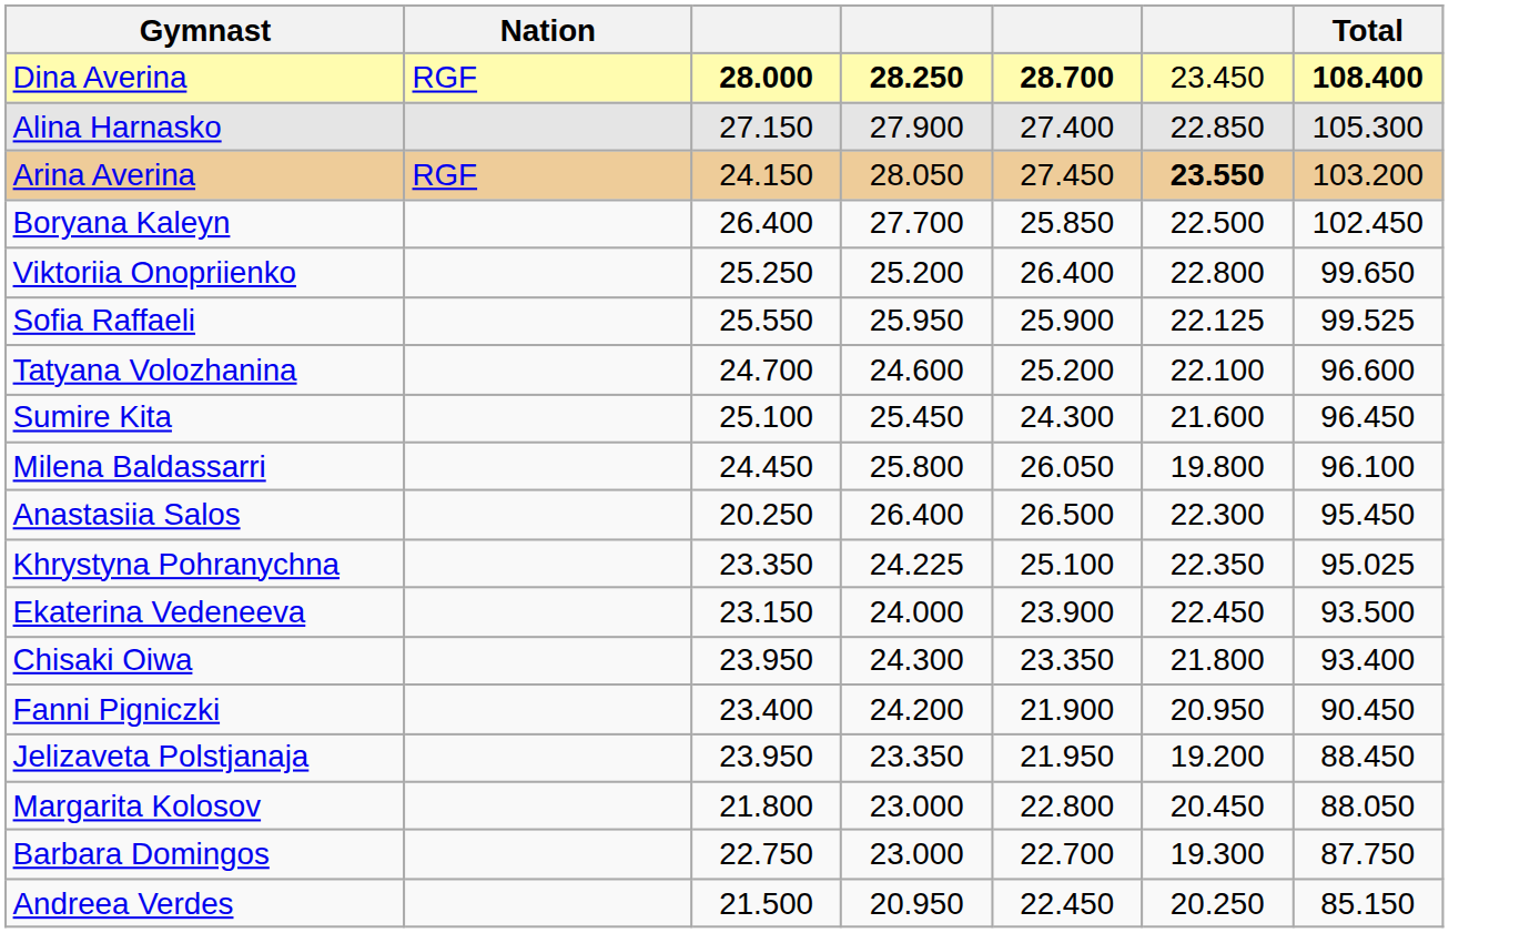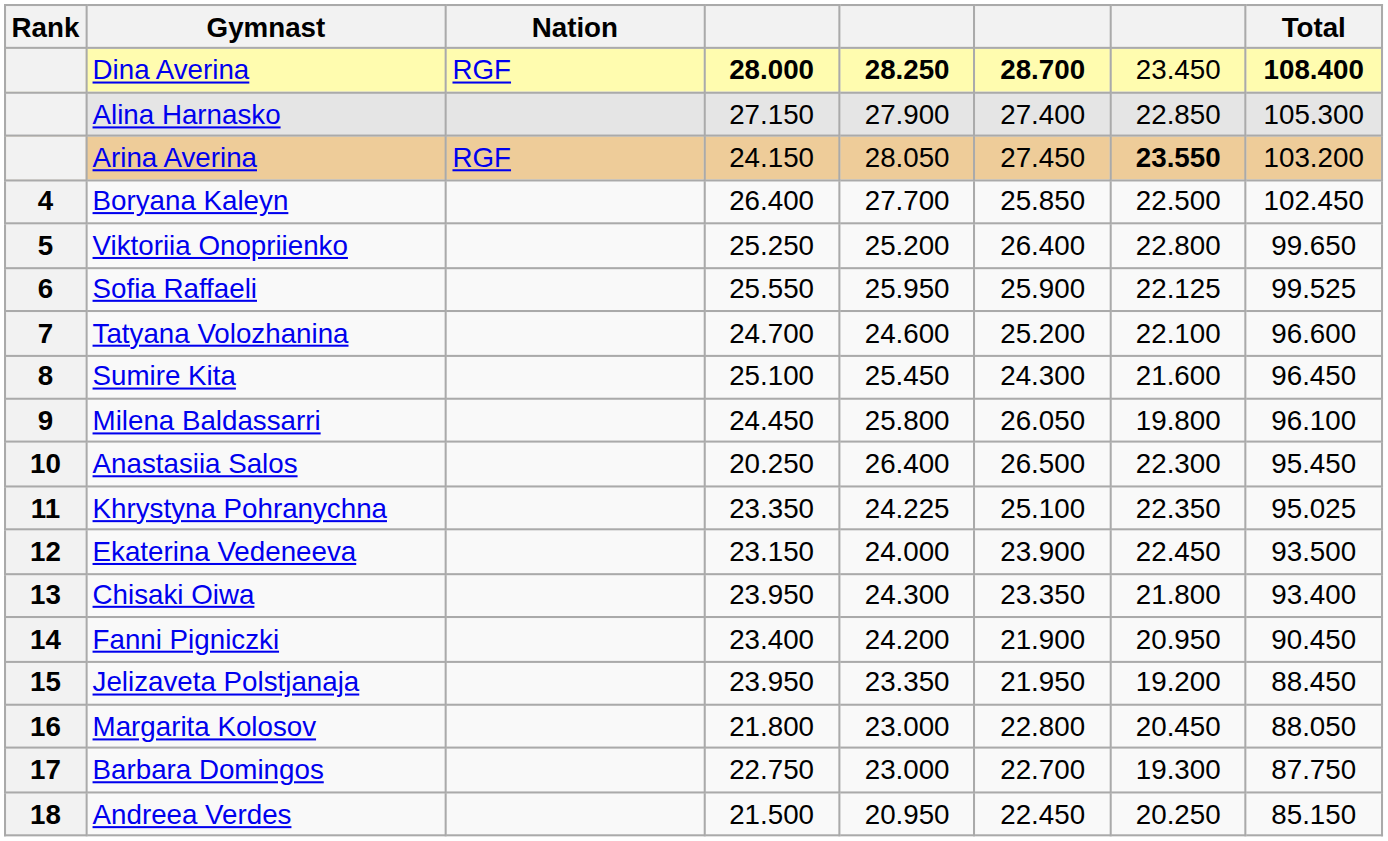 <table class="wikitable sortable" style="text-align:center; font-size:85%">
 <tr>
+<th scope="col" style="width:20px;">Rank</th>
 <th ! scope="col" style="width:170px;">Gymnast</th>
 <th ! scope="col" style="width:120px;">Nation</th>
 <th scope="col" style="width:60px;" !></th>
 <th scope="col" style="width:60px;" !></th>
 <th scope="col" style="width:60px;" !></th>
 <th ! scope="col" style="width:60px;"></th>
 <th ! scope="col" style="width:60px;">Total</th>
 </tr>
 <tr |- bgcolor=fffcaf>
+<th scope=row></th>
 <td align=left><a href='#'>Dina Averina</a></td>
 <td style="text-align:left;"><a href='#'>RGF</a></td>
 <td><strong>28.000</strong></td>
 <td><strong>28.250</strong></td>
 <td><strong>28.700</strong></td>
 <td>23.450</td>
 <td><strong>108.400</strong></td>
 </tr>
 <tr |- bgcolor=e5e5e5>
+<th scope=row></th>
 <td align=left><a href='#'>Alina Harnasko</a></td>
 <td style="text-align:left;"></td>
 <td>27.150</td>
 <td>27.900</td>
 <td>27.400</td>
 <td>22.850</td>
 <td>105.300</td>
 </tr>
 <tr |- bgcolor=eecc99>
+<th scope=row></th>
 <td align=left><a href='#'>Arina Averina</a></td>
 <td style="text-align:left;"><a href='#'>RGF</a></td>
 <td>24.150</td>
 <td>28.050</td>
 <td>27.450</td>
 <td><strong>23.550</strong></td>
 <td>103.200</td>
 </tr>
 <tr>
+<th scope=row>4</th>
 <td align=left><a href='#'>Boryana Kaleyn</a></td>
 <td style="text-align:left;"></td>
 <td>26.400</td>
 <td>27.700</td>
 <td>25.850</td>
 <td>22.500</td>
 <td>102.450</td>
 </tr>
 <tr>
+<th scope=row>5</th>
 <td align=left><a href='#'>Viktoriia Onopriienko</a></td>
 <td style="text-align:left;"></td>
 <td>25.250</td>
 <td>25.200</td>
 <td>26.400</td>
 <td>22.800</td>
 <td>99.650</td>
 </tr>
 <tr>
+<th scope=row>6</th>
 <td align=left><a href='#'>Sofia Raffaeli</a></td>
 <td style="text-align:left;"></td>
 <td>25.550</td>
 <td>25.950</td>
 <td>25.900</td>
 <td>22.125</td>
 <td>99.525</td>
 </tr>
 <tr>
+<th scope=row>7</th>
 <td align=left><a href='#'>Tatyana Volozhanina</a></td>
 <td style="text-align:left;"></td>
 <td>24.700</td>
 <td>24.600</td>
 <td>25.200</td>
 <td>22.100</td>
 <td>96.600</td>
 </tr>
 <tr>
+<th scope=row>8</th>
 <td align=left><a href='#'>Sumire Kita</a></td>
 <td style="text-align:left;"></td>
 <td>25.100</td>
 <td>25.450</td>
 <td>24.300</td>
 <td>21.600</td>
 <td>96.450</td>
 </tr>
 <tr>
+<th scope=row>9</th>
 <td align=left><a href='#'>Milena Baldassarri</a></td>
 <td style="text-align:left;"></td>
 <td>24.450</td>
 <td>25.800</td>
 <td>26.050</td>
 <td>19.800</td>
 <td>96.100</td>
 </tr>
 <tr>
+<th scope=row>10</th>
 <td align=left><a href='#'>Anastasiia Salos</a></td>
 <td style="text-align:left;"></td>
 <td>20.250</td>
 <td>26.400</td>
 <td>26.500</td>
 <td>22.300</td>
 <td>95.450</td>
 </tr>
 <tr>
+<th scope=row>11</th>
 <td align=left><a href='#'>Khrystyna Pohranychna</a></td>
 <td style="text-align:left;"></td>
 <td>23.350</td>
 <td>24.225</td>
 <td>25.100</td>
 <td>22.350</td>
 <td>95.025</td>
 </tr>
 <tr>
+<th scope=row>12</th>
 <td align=left><a href='#'>Ekaterina Vedeneeva</a></td>
 <td style="text-align:left;"></td>
 <td>23.150</td>
 <td>24.000</td>
 <td>23.900</td>
 <td>22.450</td>
 <td>93.500</td>
 </tr>
 <tr>
+<th scope=row>13</th>
 <td align=left><a href='#'>Chisaki Oiwa</a></td>
 <td style="text-align:left;"></td>
 <td>23.950</td>
 <td>24.300</td>
 <td>23.350</td>
 <td>21.800</td>
 <td>93.400</td>
 </tr>
 <tr>
+<th scope=row>14</th>
 <td align=left><a href='#'>Fanni Pigniczki</a></td>
 <td style="text-align:left;"></td>
 <td>23.400</td>
 <td>24.200</td>
 <td>21.900</td>
 <td>20.950</td>
 <td>90.450</td>
 </tr>
 <tr>
+<th scope=row>15</th>
 <td align=left><a href='#'>Jelizaveta Polstjanaja</a></td>
 <td style="text-align:left;"></td>
 <td>23.950</td>
 <td>23.350</td>
 <td>21.950</td>
 <td>19.200</td>
 <td>88.450</td>
 </tr>
 <tr>
+<th scope=row>16</th>
 <td align=left><a href='#'>Margarita Kolosov</a></td>
 <td style="text-align:left;"></td>
 <td>21.800</td>
 <td>23.000</td>
 <td>22.800</td>
 <td>20.450</td>
 <td>88.050</td>
 </tr>
 <tr>
+<th scope=row>17</th>
 <td align=left><a href='#'>Barbara Domingos</a></td>
 <td style="text-align:left;"></td>
 <td>22.750</td>
 <td>23.000</td>
 <td>22.700</td>
 <td>19.300</td>
 <td>87.750</td>
 </tr>
 <tr>
+<th scope=row>18</th>
 <td align=left><a href='#'>Andreea Verdes</a></td>
 <td style="text-align:left;"></td>
 <td>21.500</td>
 <td>20.950</td>
 <td>22.450</td>
 <td>20.250</td>
 <td>85.150</td>
 </tr>
 </table>
